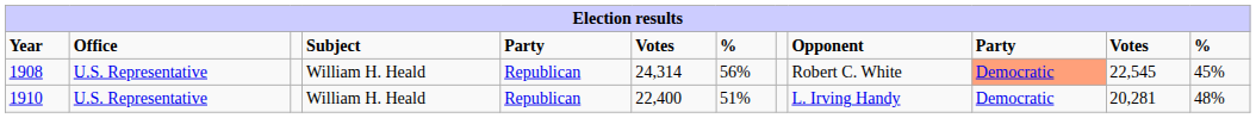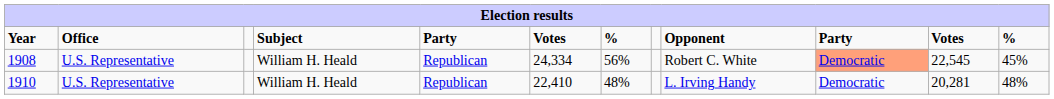 <table class=wikitable style="width: 94%" style="text-align: center;" align="center">
 <tr bgcolor=#cccccc>
 <th colspan=12 style="background: #ccccff;">Election results</th>
 </tr>
 <tr>
 <td><strong>Year</strong></td>
 <td><strong>Office</strong></td>
 <td></td>
 <td><strong>Subject</strong></td>
 <td><strong>Party</strong></td>
 <td><strong>Votes</strong></td>
 <td><strong>%</strong></td>
 <td></td>
 <td><strong>Opponent</strong></td>
 <td><strong>Party</strong></td>
 <td><strong>Votes</strong></td>
 <td><strong>%</strong></td>
 </tr>
 <tr>
 <td><a href='#'>1908</a></td>
 <td><a href='#'>U.S. Representative</a></td>
 <td></td>
 <td>William H. Heald</td>
 <td><a href='#'>Republican</a></td>
-<td>24,314</td>
+<td>24,334</td>
 <td>56%</td>
 <td></td>
 <td>Robert C. White</td>
 <td style="background: lightsalmon;"><a href='#'>Democratic</a></td>
 <td>22,545</td>
 <td>45%</td>
 </tr>
 <tr>
 <td><a href='#'>1910</a></td>
 <td><a href='#'>U.S. Representative</a></td>
 <td></td>
 <td>William H. Heald</td>
 <td><a href='#'>Republican</a></td>
-<td>22,400</td>
-<td>51%</td>
+<td>22,410</td>
+<td>48%</td>
 <td></td>
 <td><a href='#'>L. Irving Handy</a></td>
 <td><a href='#'>Democratic</a></td>
 <td>20,281</td>
 <td>48%</td>
 </tr>
 </table>
